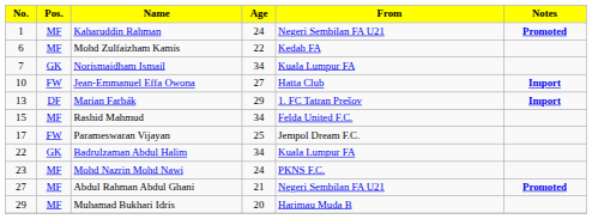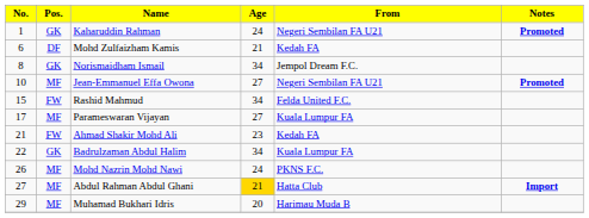 <table class="wikitable sortable" style="text-align:Center; font-size:90%; width:90%;">
 <tr>
 <th style="background:Yellow; color:Black; width:2%">No.</th>
 <th style="background:Yellow; color:Black; width:2%">Pos.</th>
 <th style="background:Yellow; color:Black; width:15%">Name</th>
 <th style="background:Yellow; color:Black; width:2%">Age</th>
 <th style="background:Yellow; color:Black; width:20%">From</th>
 <th style="background:Yellow; color:Black; width:6%">Notes</th>
 </tr>
 <tr>
 <td>1</td>
-<td><a href='#'>MF</a></td>
+<td><a href='#'>GK</a></td>
 <td align=left> <a href='#'>Kaharuddin Rahman</a></td>
 <td>24</td>
 <td align=left> <a href='#'>Negeri Sembilan FA U21</a></td>
 <td><strong><a href='#'>Promoted</a></strong></td>
 </tr>
 <tr>
 <td>6</td>
-<td><a href='#'>MF</a></td>
+<td><a href='#'>DF</a></td>
 <td align=left> Mohd Zulfaizham Kamis</td>
-<td>22</td>
+<td>21</td>
 <td align=left> <a href='#'>Kedah FA</a></td>
 <td></td>
 </tr>
 <tr>
-<td>7</td>
+<td>8</td>
 <td><a href='#'>GK</a></td>
 <td align=left> <a href='#'>Norismaidham Ismail</a></td>
 <td>34</td>
-<td align=left> <a href='#'>Kuala Lumpur FA</a></td>
+<td align=left> Jempol Dream F.C.</td>
 <td></td>
 </tr>
 <tr>
 <td>10</td>
-<td><a href='#'>FW</a></td>
+<td><a href='#'>MF</a></td>
 <td align=left> <a href='#'>Jean-Emmanuel Effa Owona</a></td>
 <td>27</td>
-<td align=left> <a href='#'>Hatta Club</a></td>
-<td><strong><a href='#'>Import</a></strong></td>
-</tr>
-<tr>
-<td>13</td>
-<td><a href='#'>DF</a></td>
-<td align=left> <a href='#'>Marian Farbák</a></td>
-<td>29</td>
-<td align=left> <a href='#'>1. FC Tatran Prešov</a></td>
-<td><strong><a href='#'>Import</a></strong></td>
+<td align=left> <a href='#'>Negeri Sembilan FA U21</a></td>
+<td><strong><a href='#'>Promoted</a></strong></td>
 </tr>
 <tr>
 <td>15</td>
-<td><a href='#'>MF</a></td>
+<td><a href='#'>FW</a></td>
 <td align=left> Rashid Mahmud</td>
 <td>34</td>
 <td align=left> <a href='#'>Felda United F.C.</a></td>
 <td></td>
 </tr>
 <tr>
 <td>17</td>
+<td><a href='#'>MF</a></td>
+<td align=left>  Parameswaran Vijayan</td>
+<td>27</td>
+<td align=left> <a href='#'>Kuala Lumpur FA</a></td>
+<td></td>
+</tr>
+<tr>
+<td>21</td>
 <td><a href='#'>FW</a></td>
-<td align=left>  Parameswaran Vijayan</td>
-<td>25</td>
-<td align=left> Jempol Dream F.C.</td>
+<td align=left> <a href='#'>Ahmad Shakir Mohd Ali</a></td>
+<td>23</td>
+<td align=left> <a href='#'>Kedah FA</a></td>
 <td></td>
 </tr>
 <tr>
 <td>22</td>
 <td><a href='#'>GK</a></td>
 <td align=left> <a href='#'>Badrulzaman Abdul Halim</a></td>
 <td>34</td>
 <td align=left> <a href='#'>Kuala Lumpur FA</a></td>
 <td></td>
 </tr>
 <tr>
-<td>23</td>
+<td>26</td>
 <td><a href='#'>MF</a></td>
 <td align=left> <a href='#'>Mohd Nazrin Mohd Nawi</a></td>
 <td>24</td>
 <td align=left> <a href='#'>PKNS F.C.</a></td>
 <td></td>
 </tr>
 <tr>
 <td>27</td>
 <td><a href='#'>MF</a></td>
 <td align=left> Abdul Rahman Abdul Ghani</td>
-<td>21</td>
-<td align=left> <a href='#'>Negeri Sembilan FA U21</a></td>
-<td><strong><a href='#'>Promoted</a></strong></td>
+<td style="background: gold;">21</td>
+<td align=left> <a href='#'>Hatta Club</a></td>
+<td><strong><a href='#'>Import</a></strong></td>
 </tr>
 <tr>
 <td>29</td>
 <td><a href='#'>MF</a></td>
 <td align=left> Muhamad Bukhari Idris</td>
 <td>20</td>
 <td align=left> <a href='#'>Harimau Muda B</a></td>
 <td></td>
 </tr>
 <tr>
 </tr>
 </table>
